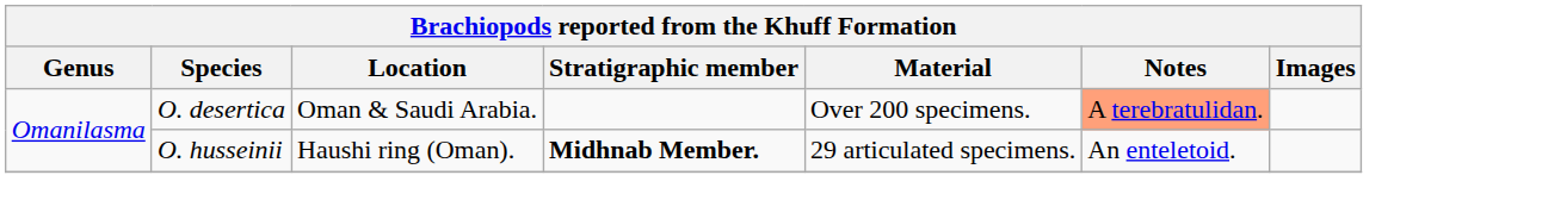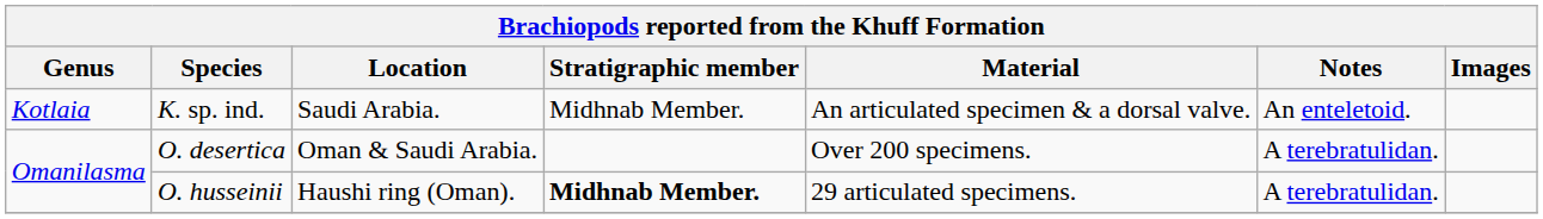 <table class="wikitable" align="center">
 <tr>
 <th colspan="7" align="center"><strong><a href='#'>Brachiopods</a> reported from the Khuff Formation</strong></th>
 </tr>
 <tr>
 <th>Genus</th>
 <th>Species</th>
 <th>Location</th>
 <th><strong>Stratigraphic member</strong></th>
 <th><strong>Material</strong></th>
 <th>Notes</th>
 <th>Images</th>
 </tr>
 <tr>
+<td><em><a href='#'>Kotlaia</a></em></td>
+<td><em>K.</em> sp. ind.</td>
+<td>Saudi Arabia.</td>
+<td>Midhnab Member.</td>
+<td>An articulated specimen & a dorsal valve.</td>
+<td>An <a href='#'>enteletoid</a>.</td>
+<td></td>
+</tr>
+<tr>
 <td rowspan="2"><em><a href='#'>Omanilasma</a></em></td>
 <td><em>O. desertica</em></td>
 <td>Oman & Saudi Arabia.</td>
 <td></td>
 <td>Over 200 specimens.</td>
-<td style="background: lightsalmon;">A <a href='#'>terebratulidan</a>.</td>
+<td>A <a href='#'>terebratulidan</a>.</td>
 <td></td>
 </tr>
 <tr>
 <td><em>O. husseinii</em></td>
 <td>Haushi ring (Oman).</td>
 <td><strong>Midhnab Member.</strong></td>
 <td>29 articulated specimens.</td>
-<td>An <a href='#'>enteletoid</a>.</td>
+<td>A <a href='#'>terebratulidan</a>.</td>
 <td></td>
 </tr>
 <tr>
 </tr>
 </table>
